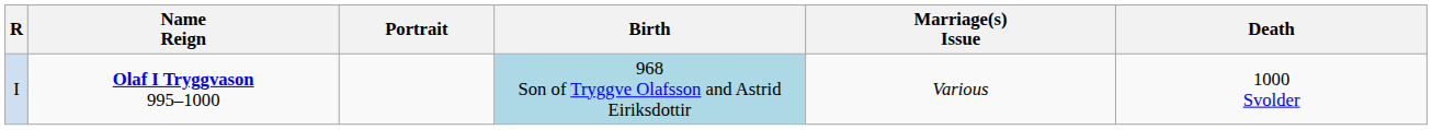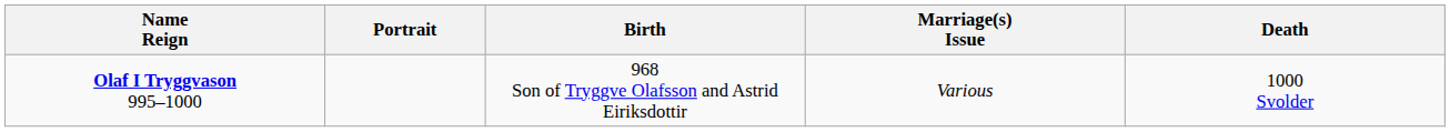 <table style="text-align:center" class="wikitable">
 <tr>
-<th width=1%>R</th>
 <th width=20%>Name<br>Reign</th>
 <th width=10%>Portrait</th>
 <th width=20%>Birth</th>
 <th width=20%>Marriage(s)<br>Issue</th>
 <th width=20%>Death</th>
 </tr>
 <tr>
-<td style="background-color:#CEDFF2; text-align:center">I</td>
 <td><strong><a href='#'>Olaf I Tryggvason</a></strong><br>995–1000</td>
 <td></td>
-<td style="background: lightblue;">968<br>Son of <a href='#'>Tryggve Olafsson</a> and Astrid Eiriksdottir</td>
+<td>968<br>Son of <a href='#'>Tryggve Olafsson</a> and Astrid Eiriksdottir</td>
 <td><em>Various</em></td>
 <td> 1000<br><a href='#'>Svolder</a></td>
 </tr>
 </table>
